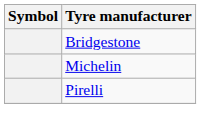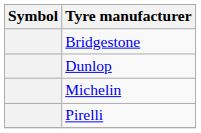 <table class="wikitable plainrowheaders">
 <tr>
 <th scope="col">Symbol</th>
 <th scope="col">Tyre manufacturer</th>
 </tr>
 <tr>
 <th scope="row" style="text-align:center"></th>
 <td><a href='#'>Bridgestone</a></td>
+</tr>
+<tr>
+<th scope="row" style="text-align:center"></th>
+<td><a href='#'>Dunlop</a></td>
 </tr>
 <tr>
 <th scope="row" style="text-align:center"></th>
 <td><a href='#'>Michelin</a></td>
 </tr>
 <tr>
 <th scope="row" style="text-align:center"></th>
 <td><a href='#'>Pirelli</a></td>
 </tr>
 <tr>
 </tr>
 </table>
